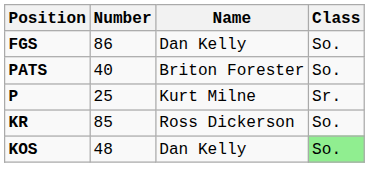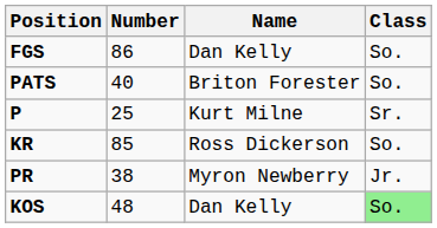 <table class="wikitable">
 <tr>
 <th>Position</th>
 <th>Number</th>
 <th>Name</th>
 <th>Class</th>
 </tr>
 <tr>
 <td><strong>FGS</strong></td>
 <td>86</td>
 <td>Dan Kelly</td>
 <td>So.</td>
 </tr>
 <tr>
 <td><strong>PATS</strong></td>
 <td>40</td>
 <td>Briton Forester</td>
 <td>So.</td>
 </tr>
 <tr>
 <td><strong>P</strong></td>
 <td>25</td>
 <td>Kurt Milne</td>
 <td>Sr.</td>
 </tr>
 <tr>
 <td><strong>KR</strong></td>
 <td>85</td>
 <td>Ross Dickerson</td>
 <td>So.</td>
 </tr>
 <tr>
+<td><strong>PR</strong></td>
+<td>38</td>
+<td>Myron Newberry</td>
+<td>Jr.</td>
+</tr>
+<tr>
 <td><strong>KOS</strong></td>
 <td>48</td>
 <td>Dan Kelly</td>
 <td style="background: lightgreen;">So.</td>
 </tr>
 </table>
